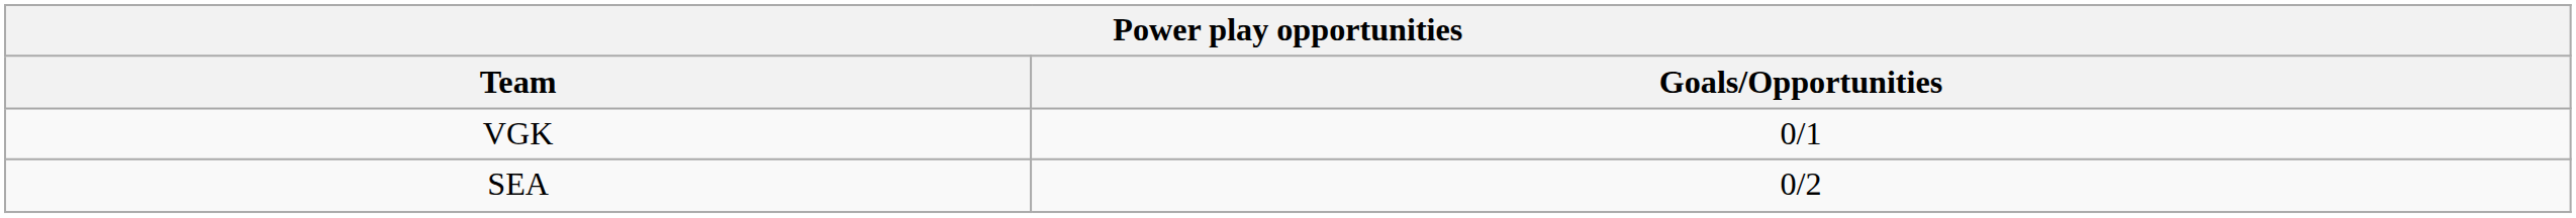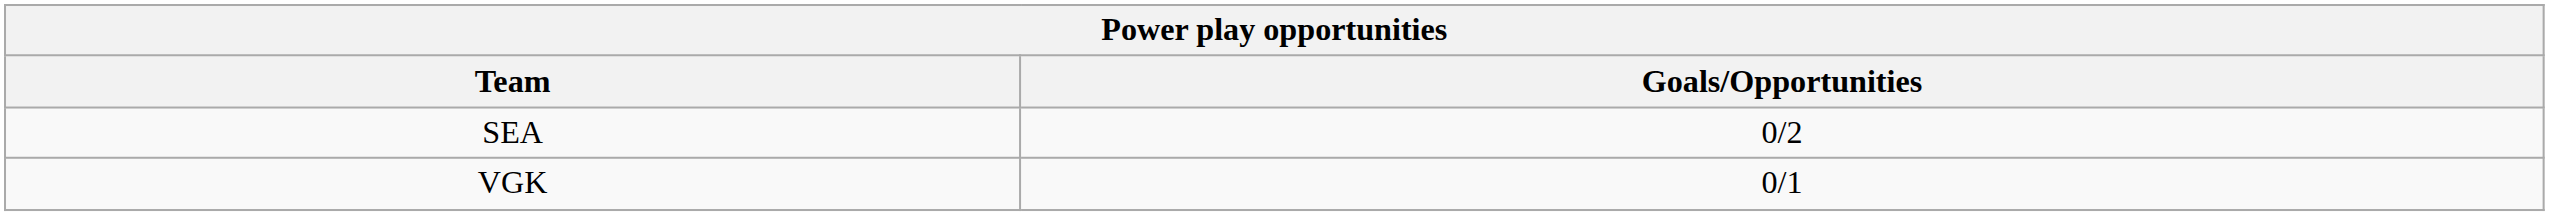 <table class="wikitable" style="width:100%;text-align: center;">
 <tr>
 <th colspan=2>Power play opportunities</th>
 </tr>
 <tr>
 <th style="width:40%;">Team</th>
 <th style="width:60%;">Goals/Opportunities</th>
 </tr>
 <tr>
+<td>SEA</td>
+<td>0/2</td>
+</tr>
+<tr>
 <td>VGK</td>
 <td>0/1</td>
 </tr>
-<tr>
-<td>SEA</td>
-<td>0/2</td>
-</tr>
 </table>
